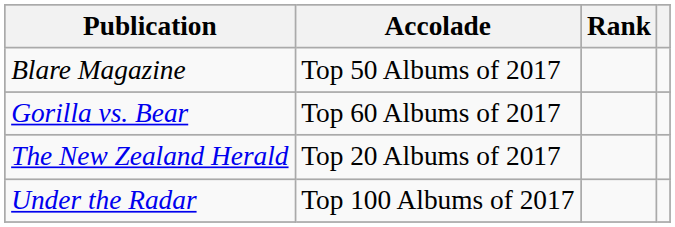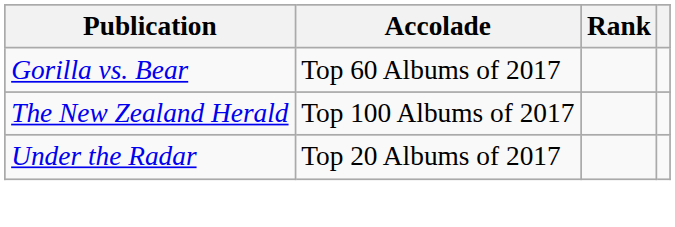 <table class="sortable wikitable">
 <tr>
 <th>Publication</th>
 <th>Accolade</th>
 <th>Rank</th>
 <th class="unsortable"></th>
-</tr>
-<tr>
-<td><em>Blare Magazine</em></td>
-<td>Top 50 Albums of 2017</td>
-<td></td>
-<td></td>
 </tr>
 <tr>
 <td><em><a href='#'>Gorilla vs. Bear</a></em></td>
 <td>Top 60 Albums of 2017</td>
 <td></td>
 <td></td>
 </tr>
 <tr>
 <td><em><a href='#'>The New Zealand Herald</a></em></td>
-<td>Top 20 Albums of 2017</td>
+<td>Top 100 Albums of 2017</td>
 <td></td>
 <td></td>
 </tr>
 <tr>
 <td><em><a href='#'>Under the Radar</a></em></td>
-<td>Top 100 Albums of 2017</td>
+<td>Top 20 Albums of 2017</td>
 <td></td>
 <td></td>
 </tr>
 </table>
